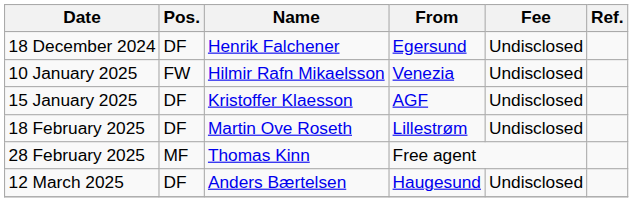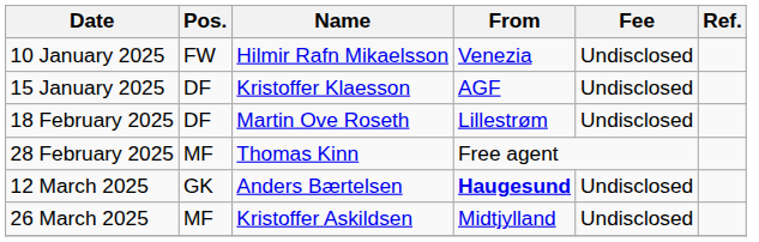 <table class="wikitable">
 <tr>
 <th>Date</th>
 <th>Pos.</th>
 <th>Name</th>
 <th>From</th>
 <th>Fee</th>
 <th>Ref.</th>
-</tr>
-<tr>
-<td>18 December 2024</td>
-<td>DF</td>
-<td> <a href='#'>Henrik Falchener</a></td>
-<td><a href='#'>Egersund</a></td>
-<td>Undisclosed</td>
-<td></td>
 </tr>
 <tr>
 <td>10 January 2025</td>
 <td>FW</td>
 <td> <a href='#'>Hilmir Rafn Mikaelsson</a></td>
 <td> <a href='#'>Venezia</a></td>
 <td>Undisclosed</td>
 <td></td>
 </tr>
 <tr>
 <td>15 January 2025</td>
 <td>DF</td>
 <td> <a href='#'>Kristoffer Klaesson</a></td>
 <td> <a href='#'>AGF</a></td>
 <td>Undisclosed</td>
 <td></td>
 </tr>
 <tr>
 <td>18 February 2025</td>
 <td>DF</td>
 <td> <a href='#'>Martin Ove Roseth</a></td>
 <td><a href='#'>Lillestrøm</a></td>
 <td>Undisclosed</td>
 <td></td>
 </tr>
 <tr>
 <td>28 February 2025</td>
 <td>MF</td>
 <td> <a href='#'>Thomas Kinn</a></td>
 <td colspan="2">Free agent</td>
 <td></td>
 </tr>
 <tr>
 <td>12 March 2025</td>
-<td>DF</td>
+<td>GK</td>
 <td> <a href='#'>Anders Bærtelsen</a></td>
-<td><a href='#'>Haugesund</a></td>
+<td><strong><a href='#'>Haugesund</a></strong></td>
+<td>Undisclosed</td>
+<td></td>
+</tr>
+<tr>
+<td>26 March 2025</td>
+<td>MF</td>
+<td> <a href='#'>Kristoffer Askildsen</a></td>
+<td> <a href='#'>Midtjylland</a></td>
 <td>Undisclosed</td>
 <td></td>
 </tr>
 <tr>
 </tr>
 </table>
